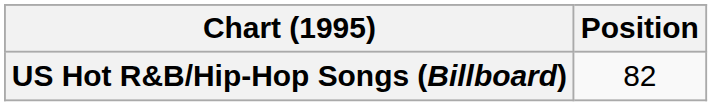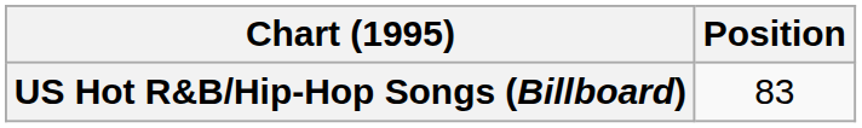 <table class="wikitable plainrowheaders" style="text-align:center">
 <tr>
 <th>Chart (1995)</th>
 <th>Position</th>
 </tr>
 <tr>
 <th scope="row">US Hot R&B/Hip-Hop Songs (<em>Billboard</em>)</th>
-<td>82</td>
+<td>83</td>
 </tr>
 </table>
